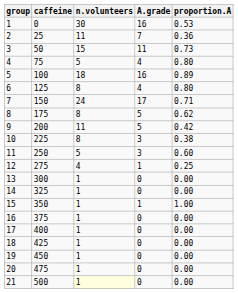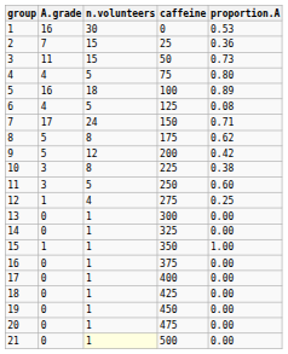 <table class="wikitable">
 <tr>
 <th>group</th>
+<th>A.grade</th>
+<th>n.volunteers</th>
 <th>caffeine</th>
-<th>n.volunteers</th>
-<th>A.grade</th>
 <th>proportion.A</th>
 </tr>
 <tr>
 <td>1</td>
+<td>16</td>
+<td>30</td>
 <td>0</td>
-<td>30</td>
-<td>16</td>
 <td>0.53</td>
 </tr>
 <tr>
 <td>2</td>
+<td>7</td>
+<td>15</td>
 <td>25</td>
-<td>11</td>
-<td>7</td>
 <td>0.36</td>
 </tr>
 <tr>
 <td>3</td>
+<td>11</td>
+<td>15</td>
 <td>50</td>
-<td>15</td>
-<td>11</td>
 <td>0.73</td>
 </tr>
 <tr>
 <td>4</td>
+<td>4</td>
+<td>5</td>
 <td>75</td>
-<td>5</td>
-<td>4</td>
 <td>0.80</td>
 </tr>
 <tr>
 <td>5</td>
+<td>16</td>
+<td>18</td>
 <td>100</td>
-<td>18</td>
-<td>16</td>
 <td>0.89</td>
 </tr>
 <tr>
 <td>6</td>
+<td>4</td>
+<td>5</td>
 <td>125</td>
-<td>8</td>
-<td>4</td>
-<td>0.80</td>
+<td>0.08</td>
 </tr>
 <tr>
 <td>7</td>
+<td>17</td>
+<td>24</td>
 <td>150</td>
-<td>24</td>
-<td>17</td>
 <td>0.71</td>
 </tr>
 <tr>
 <td>8</td>
+<td>5</td>
+<td>8</td>
 <td>175</td>
-<td>8</td>
-<td>5</td>
 <td>0.62</td>
 </tr>
 <tr>
 <td>9</td>
+<td>5</td>
+<td>12</td>
 <td>200</td>
-<td>11</td>
-<td>5</td>
 <td>0.42</td>
 </tr>
 <tr>
 <td>10</td>
+<td>3</td>
+<td>8</td>
 <td>225</td>
-<td>8</td>
-<td>3</td>
 <td>0.38</td>
 </tr>
 <tr>
 <td>11</td>
+<td>3</td>
+<td>5</td>
 <td>250</td>
-<td>5</td>
-<td>3</td>
 <td>0.60</td>
 </tr>
 <tr>
 <td>12</td>
+<td>1</td>
+<td>4</td>
 <td>275</td>
-<td>4</td>
-<td>1</td>
 <td>0.25</td>
 </tr>
 <tr>
 <td>13</td>
+<td>0</td>
+<td>1</td>
 <td>300</td>
-<td>1</td>
-<td>0</td>
 <td>0.00</td>
 </tr>
 <tr>
 <td>14</td>
+<td>0</td>
+<td>1</td>
 <td>325</td>
-<td>1</td>
-<td>0</td>
 <td>0.00</td>
 </tr>
 <tr>
 <td>15</td>
-<td>350</td>
 <td>1</td>
 <td>1</td>
+<td>350</td>
 <td>1.00</td>
 </tr>
 <tr>
 <td>16</td>
+<td>0</td>
+<td>1</td>
 <td>375</td>
-<td>1</td>
-<td>0</td>
 <td>0.00</td>
 </tr>
 <tr>
 <td>17</td>
+<td>0</td>
+<td>1</td>
 <td>400</td>
-<td>1</td>
-<td>0</td>
 <td>0.00</td>
 </tr>
 <tr>
 <td>18</td>
+<td>0</td>
+<td>1</td>
 <td>425</td>
-<td>1</td>
-<td>0</td>
 <td>0.00</td>
 </tr>
 <tr>
 <td>19</td>
+<td>0</td>
+<td>1</td>
 <td>450</td>
-<td>1</td>
-<td>0</td>
 <td>0.00</td>
 </tr>
 <tr>
 <td>20</td>
+<td>0</td>
+<td>1</td>
 <td>475</td>
-<td>1</td>
-<td>0</td>
 <td>0.00</td>
 </tr>
 <tr>
 <td>21</td>
+<td>0</td>
+<td style="background: lightyellow;">1</td>
 <td>500</td>
-<td style="background: lightyellow;">1</td>
-<td>0</td>
 <td>0.00</td>
 </tr>
 </table>
